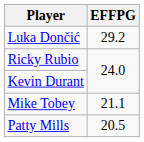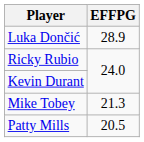 <table class="wikitable">
 <tr>
 <th>Player</th>
 <th>EFFPG</th>
 </tr>
 <tr>
 <td> <a href='#'>Luka Dončić</a></td>
-<td align=center>29.2</td>
+<td align=center>28.9</td>
 </tr>
 <tr>
 <td> <a href='#'>Ricky Rubio</a></td>
 <td align=center rowspan=2>24.0</td>
 </tr>
 <tr>
 <td> <a href='#'>Kevin Durant</a></td>
 </tr>
 <tr>
 <td> <a href='#'>Mike Tobey</a></td>
-<td align=center>21.1</td>
+<td align=center>21.3</td>
 </tr>
 <tr>
 <td> <a href='#'>Patty Mills</a></td>
 <td align=center>20.5</td>
 </tr>
 </table>
